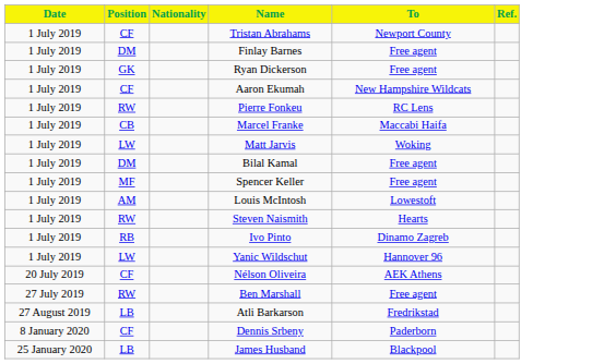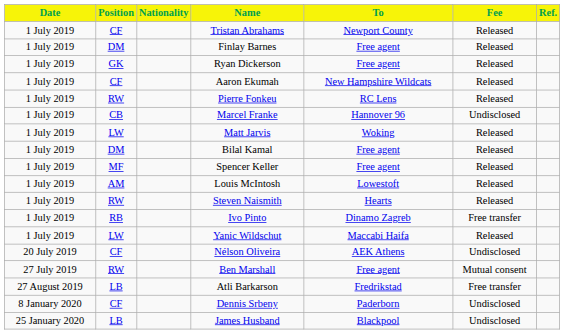 <table class="wikitable"  style="text-align:center; font-size:90%; ">
 <tr>
 <th style="background:#F7F408; color:#00A050; width:120px;">Date</th>
 <th style="background:#F7F408; color:#00A050; width:50px;">Position</th>
 <th style="background:#F7F408; color:#00A050; width:50px;">Nationality</th>
 <th style="background:#F7F408; color:#00A050; width:150px;">Name</th>
 <th style="background:#F7F408; color:#00A050; width:200px;">To</th>
+<th style="background:#F7F408; color:#00A050; width:110px;">Fee</th>
 <th style="background:#F7F408; color:#00A050; width:25px;">Ref.</th>
 </tr>
 <tr>
 <td>1 July 2019</td>
 <td><a href='#'>CF</a></td>
 <td></td>
 <td><a href='#'>Tristan Abrahams</a></td>
 <td> <a href='#'>Newport County</a></td>
+<td>Released</td>
 <td></td>
 </tr>
 <tr>
 <td>1 July 2019</td>
 <td><a href='#'>DM</a></td>
 <td></td>
 <td>Finlay Barnes</td>
 <td><a href='#'>Free agent</a></td>
+<td>Released</td>
 <td></td>
 </tr>
 <tr>
 <td>1 July 2019</td>
 <td><a href='#'>GK</a></td>
 <td></td>
 <td>Ryan Dickerson</td>
 <td><a href='#'>Free agent</a></td>
+<td>Released</td>
 <td></td>
 </tr>
 <tr>
 <td>1 July 2019</td>
 <td><a href='#'>CF</a></td>
 <td></td>
 <td>Aaron Ekumah</td>
 <td> <a href='#'>New Hampshire Wildcats</a></td>
+<td>Released</td>
 <td></td>
 </tr>
 <tr>
 <td>1 July 2019</td>
 <td><a href='#'>RW</a></td>
 <td></td>
 <td><a href='#'>Pierre Fonkeu</a></td>
 <td> <a href='#'>RC Lens</a></td>
+<td>Released</td>
 <td></td>
 </tr>
 <tr>
 <td>1 July 2019</td>
 <td><a href='#'>CB</a></td>
 <td></td>
 <td><a href='#'>Marcel Franke</a></td>
-<td> <a href='#'>Maccabi Haifa</a></td>
+<td> <a href='#'>Hannover 96</a></td>
+<td>Undisclosed</td>
 <td></td>
 </tr>
 <tr>
 <td>1 July 2019</td>
 <td><a href='#'>LW</a></td>
 <td></td>
 <td><a href='#'>Matt Jarvis</a></td>
 <td> <a href='#'>Woking</a></td>
+<td>Released</td>
 <td></td>
 </tr>
 <tr>
 <td>1 July 2019</td>
 <td><a href='#'>DM</a></td>
 <td></td>
 <td>Bilal Kamal</td>
 <td><a href='#'>Free agent</a></td>
+<td>Released</td>
 <td></td>
 </tr>
 <tr>
 <td>1 July 2019</td>
 <td><a href='#'>MF</a></td>
 <td></td>
 <td>Spencer Keller</td>
 <td><a href='#'>Free agent</a></td>
+<td>Released</td>
 <td></td>
 </tr>
 <tr>
 <td>1 July 2019</td>
 <td><a href='#'>AM</a></td>
 <td></td>
 <td>Louis McIntosh</td>
 <td> <a href='#'>Lowestoft</a></td>
+<td>Released</td>
 <td></td>
 </tr>
 <tr>
 <td>1 July 2019</td>
 <td><a href='#'>RW</a></td>
 <td></td>
 <td><a href='#'>Steven Naismith</a></td>
 <td> <a href='#'>Hearts</a></td>
+<td>Released</td>
 <td></td>
 </tr>
 <tr>
 <td>1 July 2019</td>
 <td><a href='#'>RB</a></td>
 <td></td>
 <td><a href='#'>Ivo Pinto</a></td>
 <td> <a href='#'>Dinamo Zagreb</a></td>
+<td>Free transfer</td>
 <td></td>
 </tr>
 <tr>
 <td>1 July 2019</td>
 <td><a href='#'>LW</a></td>
 <td></td>
 <td><a href='#'>Yanic Wildschut</a></td>
-<td> <a href='#'>Hannover 96</a></td>
+<td> <a href='#'>Maccabi Haifa</a></td>
+<td>Released</td>
 <td></td>
 </tr>
 <tr>
 <td>20 July 2019</td>
 <td><a href='#'>CF</a></td>
 <td></td>
 <td><a href='#'>Nélson Oliveira</a></td>
 <td> <a href='#'>AEK Athens</a></td>
+<td>Undisclosed</td>
 <td></td>
 </tr>
 <tr>
 <td>27 July 2019</td>
 <td><a href='#'>RW</a></td>
 <td></td>
 <td><a href='#'>Ben Marshall</a></td>
 <td><a href='#'>Free agent</a></td>
+<td>Mutual consent</td>
 <td></td>
 </tr>
 <tr>
 <td>27 August 2019</td>
 <td><a href='#'>LB</a></td>
 <td></td>
 <td>Atli Barkarson</td>
 <td> <a href='#'>Fredrikstad</a></td>
+<td>Free transfer</td>
 <td></td>
 </tr>
 <tr>
 <td>8 January 2020</td>
 <td><a href='#'>CF</a></td>
 <td></td>
 <td><a href='#'>Dennis Srbeny</a></td>
 <td> <a href='#'>Paderborn</a></td>
+<td>Undisclosed</td>
 <td></td>
 </tr>
 <tr>
 <td>25 January 2020</td>
 <td><a href='#'>LB</a></td>
 <td></td>
 <td><a href='#'>James Husband</a></td>
 <td> <a href='#'>Blackpool</a></td>
+<td>Undisclosed</td>
 <td></td>
 </tr>
 </table>
